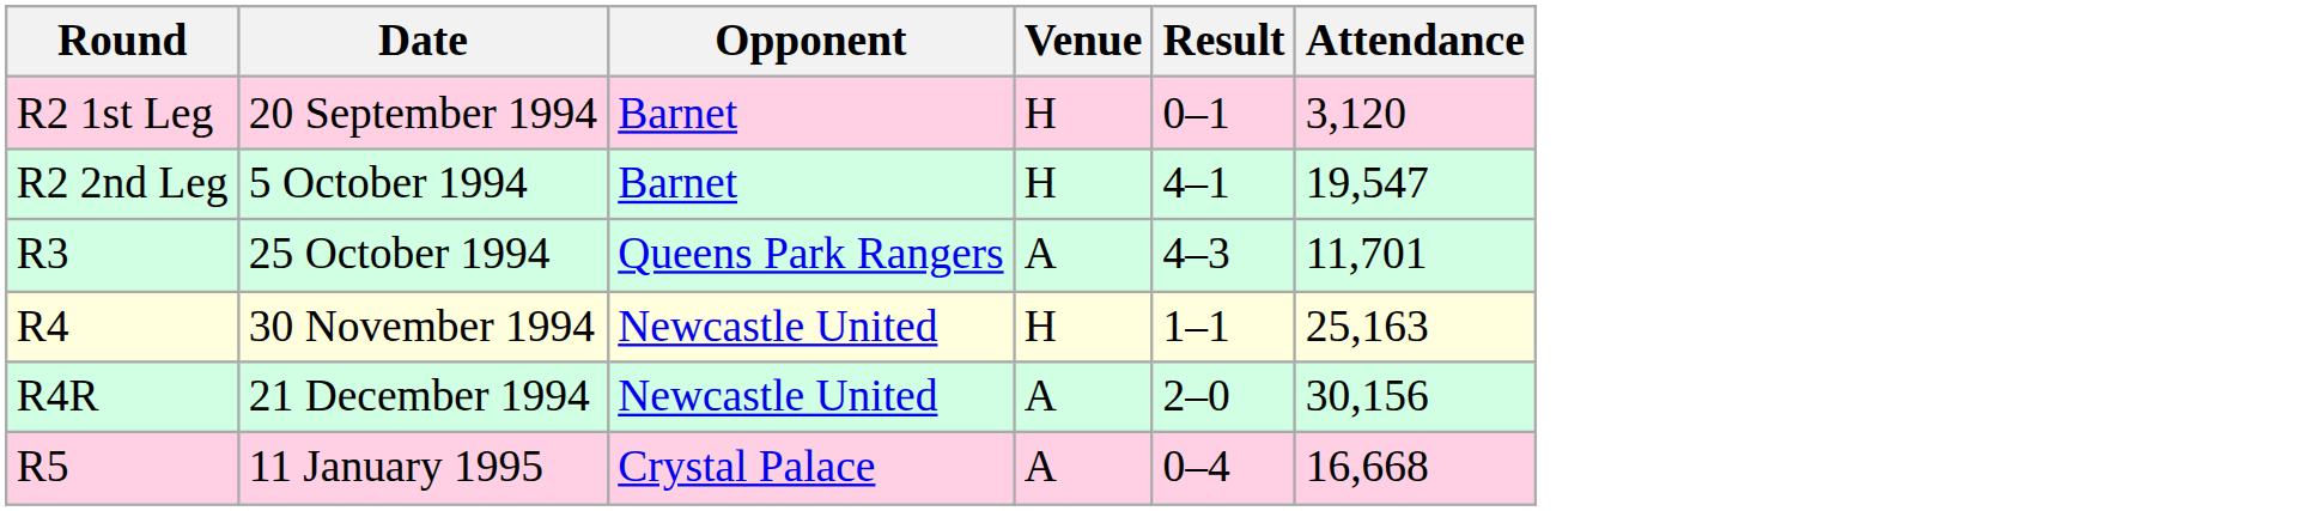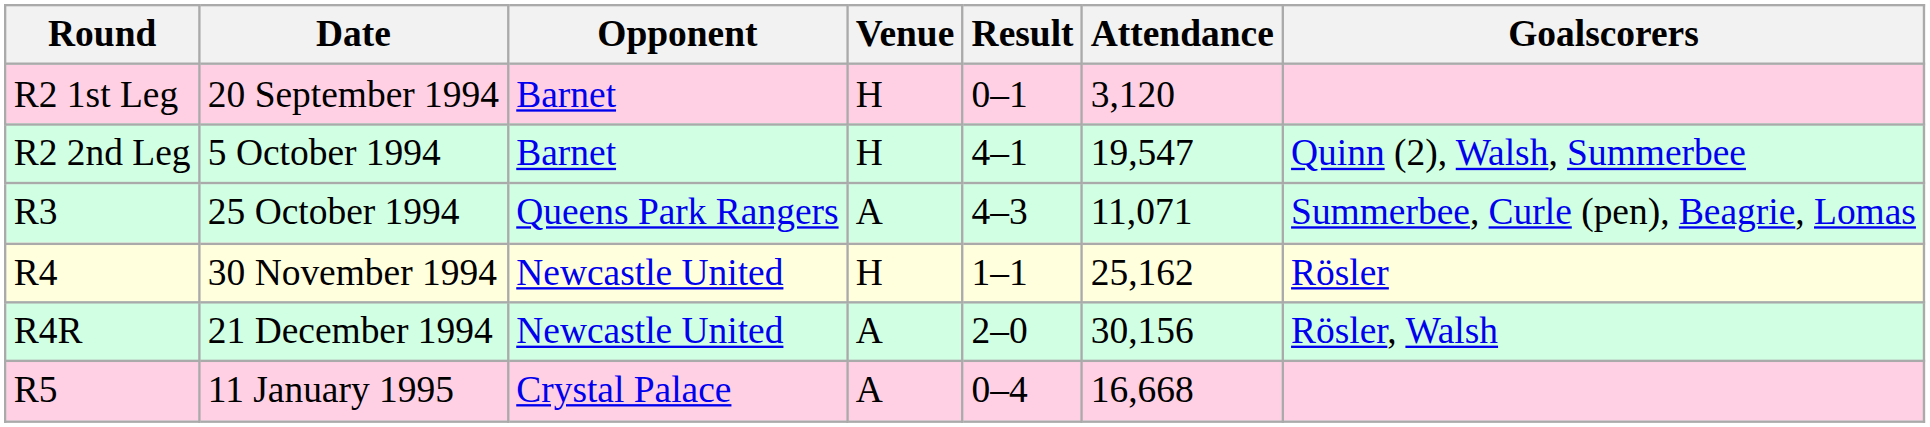 <table class="wikitable">
 <tr>
 <th>Round</th>
 <th>Date</th>
 <th>Opponent</th>
 <th>Venue</th>
 <th>Result</th>
 <th>Attendance</th>
+<th>Goalscorers</th>
 </tr>
 <tr style="background-color: #ffd0e3;">
 <td>R2 1st Leg</td>
 <td>20 September 1994</td>
 <td><a href='#'>Barnet</a></td>
 <td>H</td>
 <td>0–1</td>
 <td>3,120</td>
+<td></td>
 </tr>
 <tr style="background-color: #d0ffe3;">
 <td>R2 2nd Leg</td>
 <td>5 October 1994</td>
 <td><a href='#'>Barnet</a></td>
 <td>H</td>
 <td>4–1</td>
 <td>19,547</td>
+<td><a href='#'>Quinn</a> (2), <a href='#'>Walsh</a>, <a href='#'>Summerbee</a></td>
 </tr>
 <tr style="background-color: #d0ffe3;">
 <td>R3</td>
 <td>25 October 1994</td>
 <td><a href='#'>Queens Park Rangers</a></td>
 <td>A</td>
 <td>4–3</td>
-<td>11,701</td>
+<td>11,071</td>
+<td><a href='#'>Summerbee</a>, <a href='#'>Curle</a> (pen), <a href='#'>Beagrie</a>, <a href='#'>Lomas</a></td>
 </tr>
 <tr style="background-color: #ffffdd;">
 <td>R4</td>
 <td>30 November 1994</td>
 <td><a href='#'>Newcastle United</a></td>
 <td>H</td>
 <td>1–1</td>
-<td>25,163</td>
+<td>25,162</td>
+<td><a href='#'>Rösler</a></td>
 </tr>
 <tr style="background-color: #d0ffe3;">
 <td>R4R</td>
 <td>21 December 1994</td>
 <td><a href='#'>Newcastle United</a></td>
 <td>A</td>
 <td>2–0</td>
 <td>30,156</td>
+<td><a href='#'>Rösler</a>, <a href='#'>Walsh</a></td>
 </tr>
 <tr style="background-color: #ffd0e3;">
 <td>R5</td>
 <td>11 January 1995</td>
 <td><a href='#'>Crystal Palace</a></td>
 <td>A</td>
 <td>0–4</td>
 <td>16,668</td>
+<td></td>
 </tr>
 </table>
